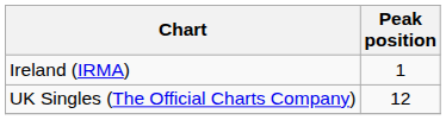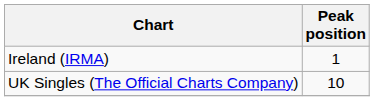 <table class="wikitable">
 <tr>
 <th>Chart</th>
 <th>Peak<br>position</th>
 </tr>
 <tr>
 <td>Ireland (<a href='#'>IRMA</a>)</td>
 <td align="center">1</td>
 </tr>
 <tr>
 <td>UK Singles (<a href='#'>The Official Charts Company</a>)</td>
-<td align="center">12</td>
+<td align="center">10</td>
 </tr>
 <tr>
 </tr>
 </table>
